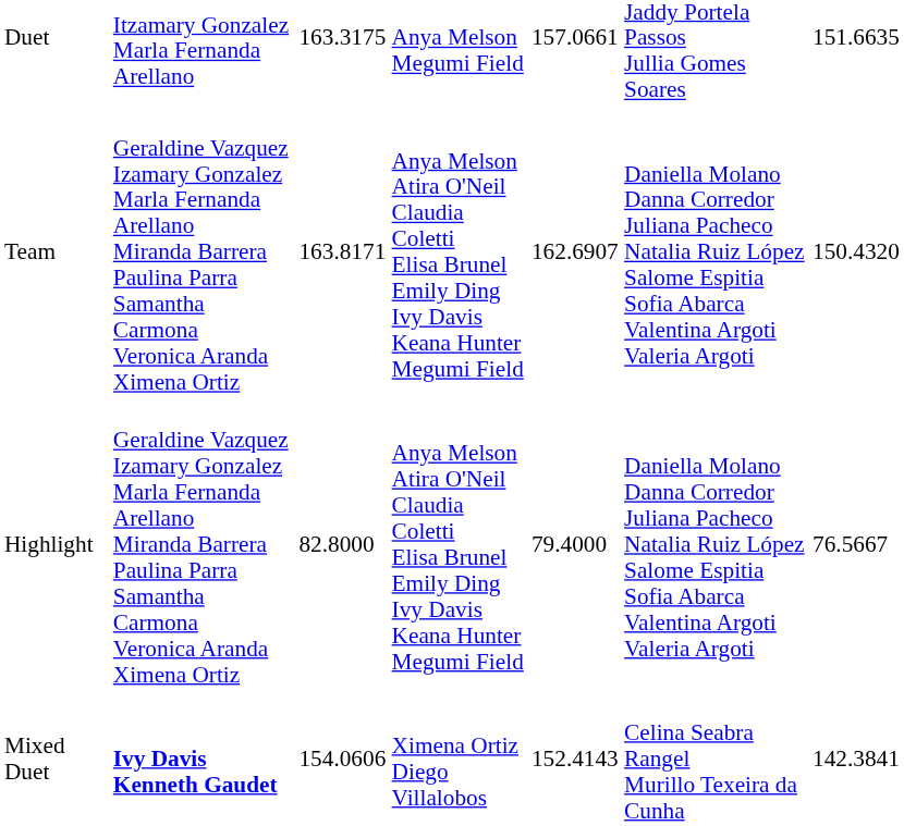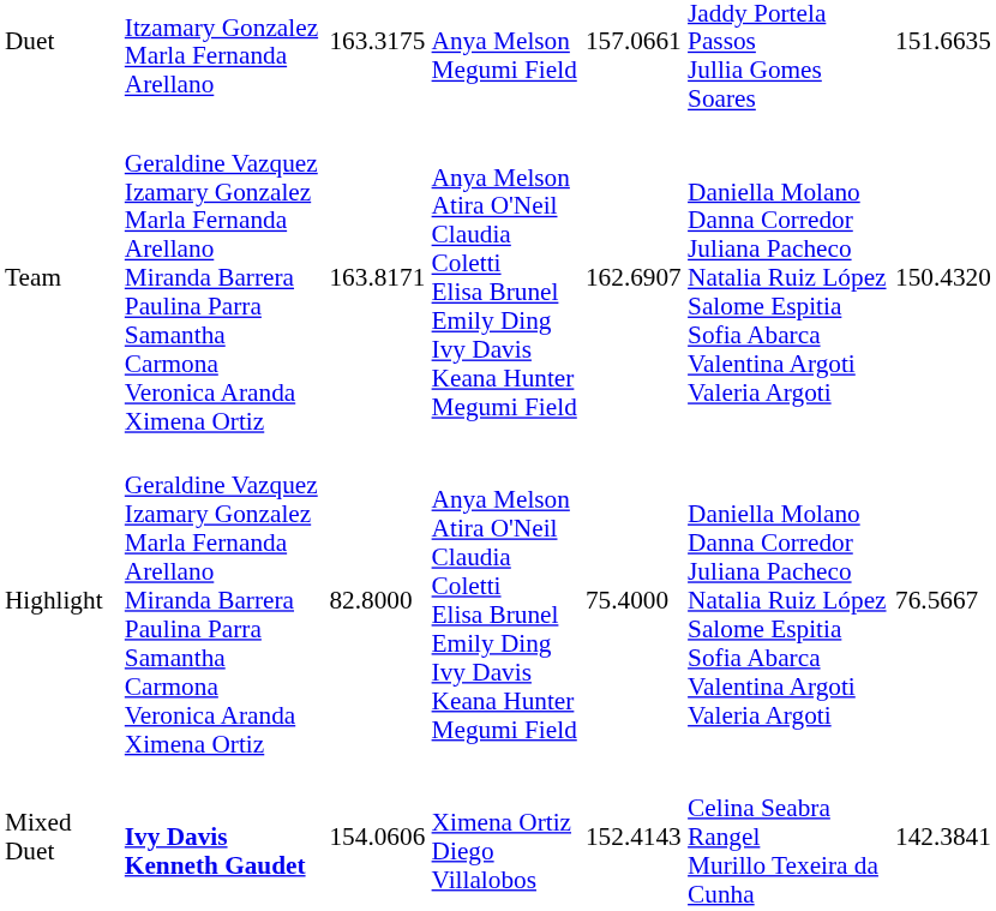 <table>
 <tr>
 <td>Duet</td>
 <td><br><a href='#'>Itzamary Gonzalez</a><br><a href='#'>Marla Fernanda Arellano</a></td>
 <td>163.3175</td>
 <td><br><a href='#'>Anya Melson</a><br><a href='#'>Megumi Field</a></td>
 <td>157.0661</td>
 <td><br><a href='#'>Jaddy Portela Passos</a><br><a href='#'>Jullia Gomes Soares</a></td>
 <td>151.6635</td>
 </tr>
 <tr>
 <td>Team</td>
 <td><br><a href='#'>Geraldine Vazquez</a><br><a href='#'>Izamary Gonzalez</a><br><a href='#'>Marla Fernanda Arellano</a><br><a href='#'>Miranda Barrera</a><br><a href='#'>Paulina Parra</a><br><a href='#'>Samantha Carmona</a><br><a href='#'>Veronica Aranda</a><br><a href='#'>Ximena Ortiz</a></td>
 <td>163.8171</td>
 <td><br><a href='#'>Anya Melson</a><br><a href='#'>Atira O'Neil</a><br><a href='#'>Claudia Coletti</a><br><a href='#'>Elisa Brunel</a><br><a href='#'>Emily Ding</a><br><a href='#'>Ivy Davis</a><br><a href='#'>Keana Hunter</a><br><a href='#'>Megumi Field</a></td>
 <td>162.6907</td>
 <td><br><a href='#'>Daniella Molano</a><br><a href='#'>Danna Corredor</a><br><a href='#'>Juliana Pacheco</a><br><a href='#'>Natalia Ruiz López</a><br><a href='#'>Salome Espitia</a><br><a href='#'>Sofia Abarca</a><br><a href='#'>Valentina Argoti</a><br><a href='#'>Valeria Argoti</a></td>
 <td>150.4320</td>
 </tr>
 <tr>
 <td>Highlight</td>
 <td><br><a href='#'>Geraldine Vazquez</a><br><a href='#'>Izamary Gonzalez</a><br><a href='#'>Marla Fernanda Arellano</a><br><a href='#'>Miranda Barrera</a><br><a href='#'>Paulina Parra</a><br><a href='#'>Samantha Carmona</a><br><a href='#'>Veronica Aranda</a><br><a href='#'>Ximena Ortiz</a></td>
 <td>82.8000</td>
 <td><br><a href='#'>Anya Melson</a><br><a href='#'>Atira O'Neil</a><br><a href='#'>Claudia Coletti</a><br><a href='#'>Elisa Brunel</a><br><a href='#'>Emily Ding</a><br><a href='#'>Ivy Davis</a><br><a href='#'>Keana Hunter</a><br><a href='#'>Megumi Field</a></td>
-<td>79.4000</td>
+<td>75.4000</td>
 <td><br><a href='#'>Daniella Molano</a><br><a href='#'>Danna Corredor</a><br><a href='#'>Juliana Pacheco</a><br><a href='#'>Natalia Ruiz López</a><br><a href='#'>Salome Espitia</a><br><a href='#'>Sofia Abarca</a><br><a href='#'>Valentina Argoti</a><br><a href='#'>Valeria Argoti</a></td>
 <td>76.5667</td>
 </tr>
 <tr>
 <td>Mixed Duet</td>
 <td><strong><br><a href='#'>Ivy Davis</a><br><a href='#'>Kenneth Gaudet</a></strong></td>
 <td>154.0606</td>
 <td><br><a href='#'>Ximena Ortiz</a><br><a href='#'>Diego Villalobos</a></td>
 <td>152.4143</td>
 <td><br><a href='#'>Celina Seabra Rangel</a><br><a href='#'>Murillo Texeira da Cunha</a></td>
 <td>142.3841</td>
 </tr>
 </table>
